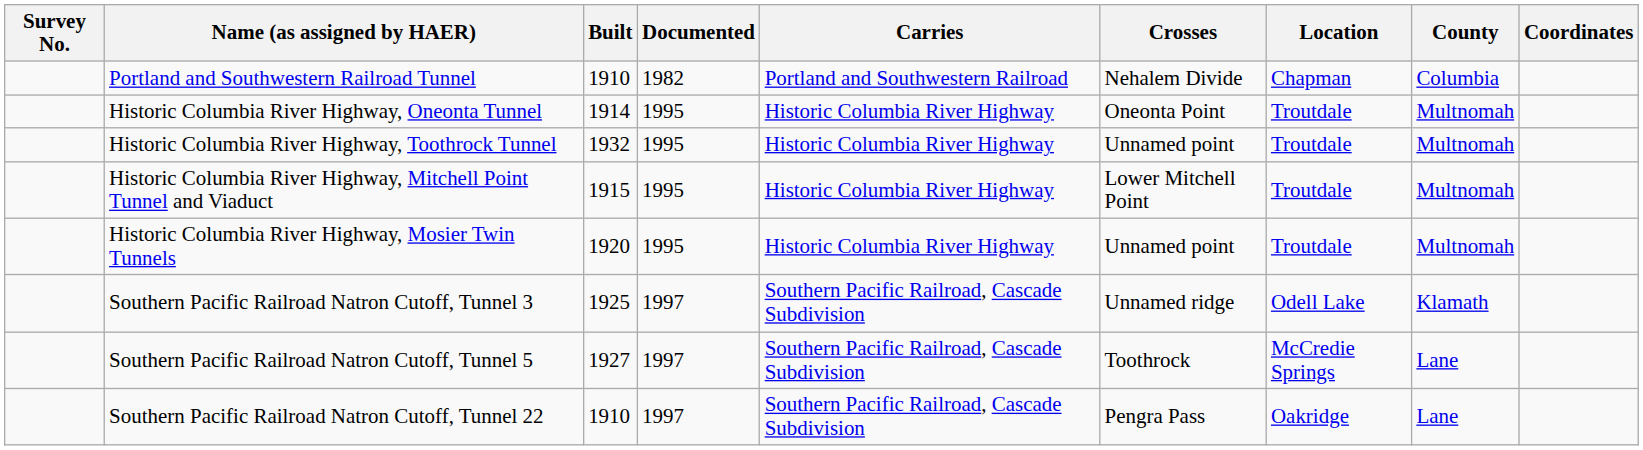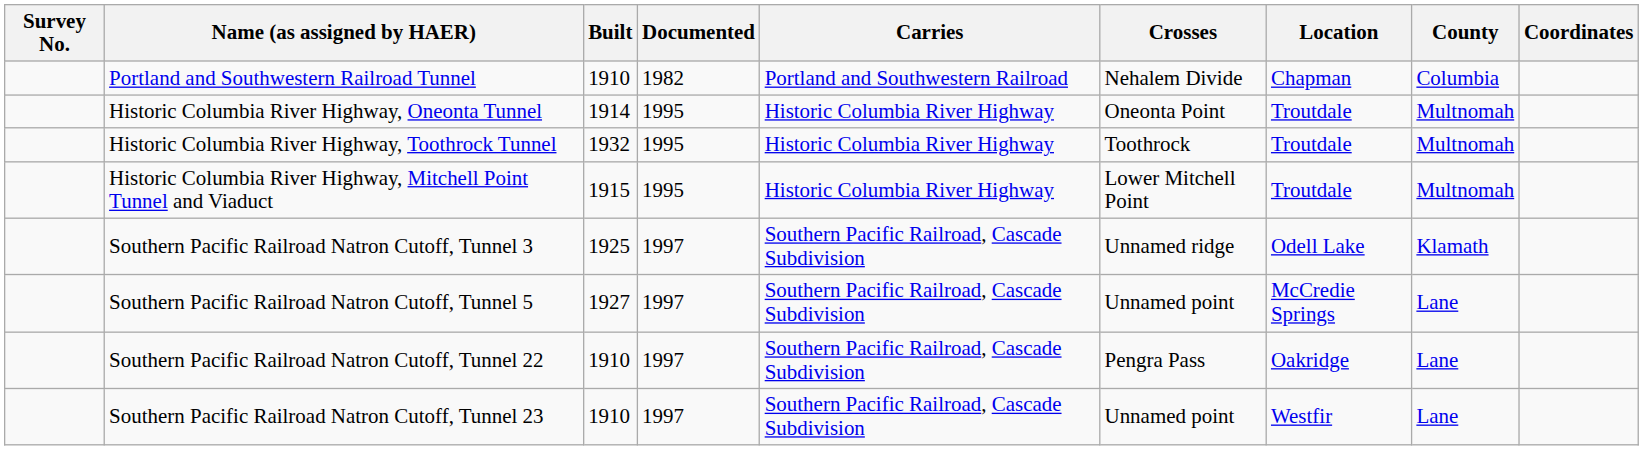 <table class="wikitable sortable">
 <tr>
 <th>Survey No.</th>
 <th>Name (as assigned by HAER)</th>
 <th>Built</th>
 <th>Documented</th>
 <th>Carries</th>
 <th>Crosses</th>
 <th>Location</th>
 <th>County</th>
 <th>Coordinates</th>
 </tr>
 <tr>
 <td></td>
 <td><a href='#'>Portland and Southwestern Railroad Tunnel</a></td>
 <td>1910</td>
 <td>1982</td>
 <td><a href='#'>Portland and Southwestern Railroad</a></td>
 <td>Nehalem Divide</td>
 <td><a href='#'>Chapman</a></td>
 <td><a href='#'>Columbia</a></td>
 <td></td>
 </tr>
 <tr>
 <td></td>
 <td>Historic Columbia River Highway, <a href='#'>Oneonta Tunnel</a></td>
 <td>1914</td>
 <td>1995</td>
 <td><a href='#'>Historic Columbia River Highway</a></td>
 <td>Oneonta Point</td>
 <td><a href='#'>Troutdale</a></td>
 <td><a href='#'>Multnomah</a></td>
 <td></td>
 </tr>
 <tr>
 <td></td>
 <td>Historic Columbia River Highway, <a href='#'>Toothrock Tunnel</a></td>
 <td>1932</td>
 <td>1995</td>
 <td><a href='#'>Historic Columbia River Highway</a></td>
-<td>Unnamed point</td>
+<td>Toothrock</td>
 <td><a href='#'>Troutdale</a></td>
 <td><a href='#'>Multnomah</a></td>
 <td></td>
 </tr>
 <tr>
 <td></td>
 <td>Historic Columbia River Highway, <a href='#'>Mitchell Point Tunnel</a> and Viaduct</td>
 <td>1915</td>
 <td>1995</td>
 <td><a href='#'>Historic Columbia River Highway</a></td>
 <td>Lower Mitchell Point</td>
-<td><a href='#'>Troutdale</a></td>
-<td><a href='#'>Multnomah</a></td>
-<td></td>
-</tr>
-<tr>
-<td></td>
-<td>Historic Columbia River Highway, <a href='#'>Mosier Twin Tunnels</a></td>
-<td>1920</td>
-<td>1995</td>
-<td><a href='#'>Historic Columbia River Highway</a></td>
-<td>Unnamed point</td>
 <td><a href='#'>Troutdale</a></td>
 <td><a href='#'>Multnomah</a></td>
 <td></td>
 </tr>
 <tr>
 <td></td>
 <td>Southern Pacific Railroad Natron Cutoff, Tunnel 3</td>
 <td>1925</td>
 <td>1997</td>
 <td><a href='#'>Southern Pacific Railroad</a>, <a href='#'>Cascade Subdivision</a></td>
 <td>Unnamed ridge</td>
 <td><a href='#'>Odell Lake</a></td>
 <td><a href='#'>Klamath</a></td>
 <td></td>
 </tr>
 <tr>
 <td></td>
 <td>Southern Pacific Railroad Natron Cutoff, Tunnel 5</td>
 <td>1927</td>
 <td>1997</td>
 <td><a href='#'>Southern Pacific Railroad</a>, <a href='#'>Cascade Subdivision</a></td>
-<td>Toothrock</td>
+<td>Unnamed point</td>
 <td><a href='#'>McCredie Springs</a></td>
 <td><a href='#'>Lane</a></td>
 <td></td>
 </tr>
 <tr>
 <td></td>
 <td>Southern Pacific Railroad Natron Cutoff, Tunnel 22</td>
 <td>1910</td>
 <td>1997</td>
 <td><a href='#'>Southern Pacific Railroad</a>, <a href='#'>Cascade Subdivision</a></td>
 <td>Pengra Pass</td>
 <td><a href='#'>Oakridge</a></td>
 <td><a href='#'>Lane</a></td>
 <td></td>
 </tr>
+<tr>
+<td></td>
+<td>Southern Pacific Railroad Natron Cutoff, Tunnel 23</td>
+<td>1910</td>
+<td>1997</td>
+<td><a href='#'>Southern Pacific Railroad</a>, <a href='#'>Cascade Subdivision</a></td>
+<td>Unnamed point</td>
+<td><a href='#'>Westfir</a></td>
+<td><a href='#'>Lane</a></td>
+<td></td>
+</tr>
 </table>
